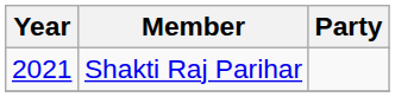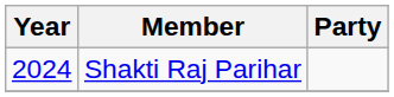 <table class="wikitable sortable">
 <tr>
 <th>Year</th>
 <th>Member</th>
 <th colspan=2>Party</th>
 </tr>
 <tr>
-<td><a href='#'>2021</a></td>
+<td><a href='#'>2024</a></td>
 <td><a href='#'>Shakti Raj Parihar</a></td>
 <td></td>
 </tr>
 <tr>
 </tr>
 </table>
